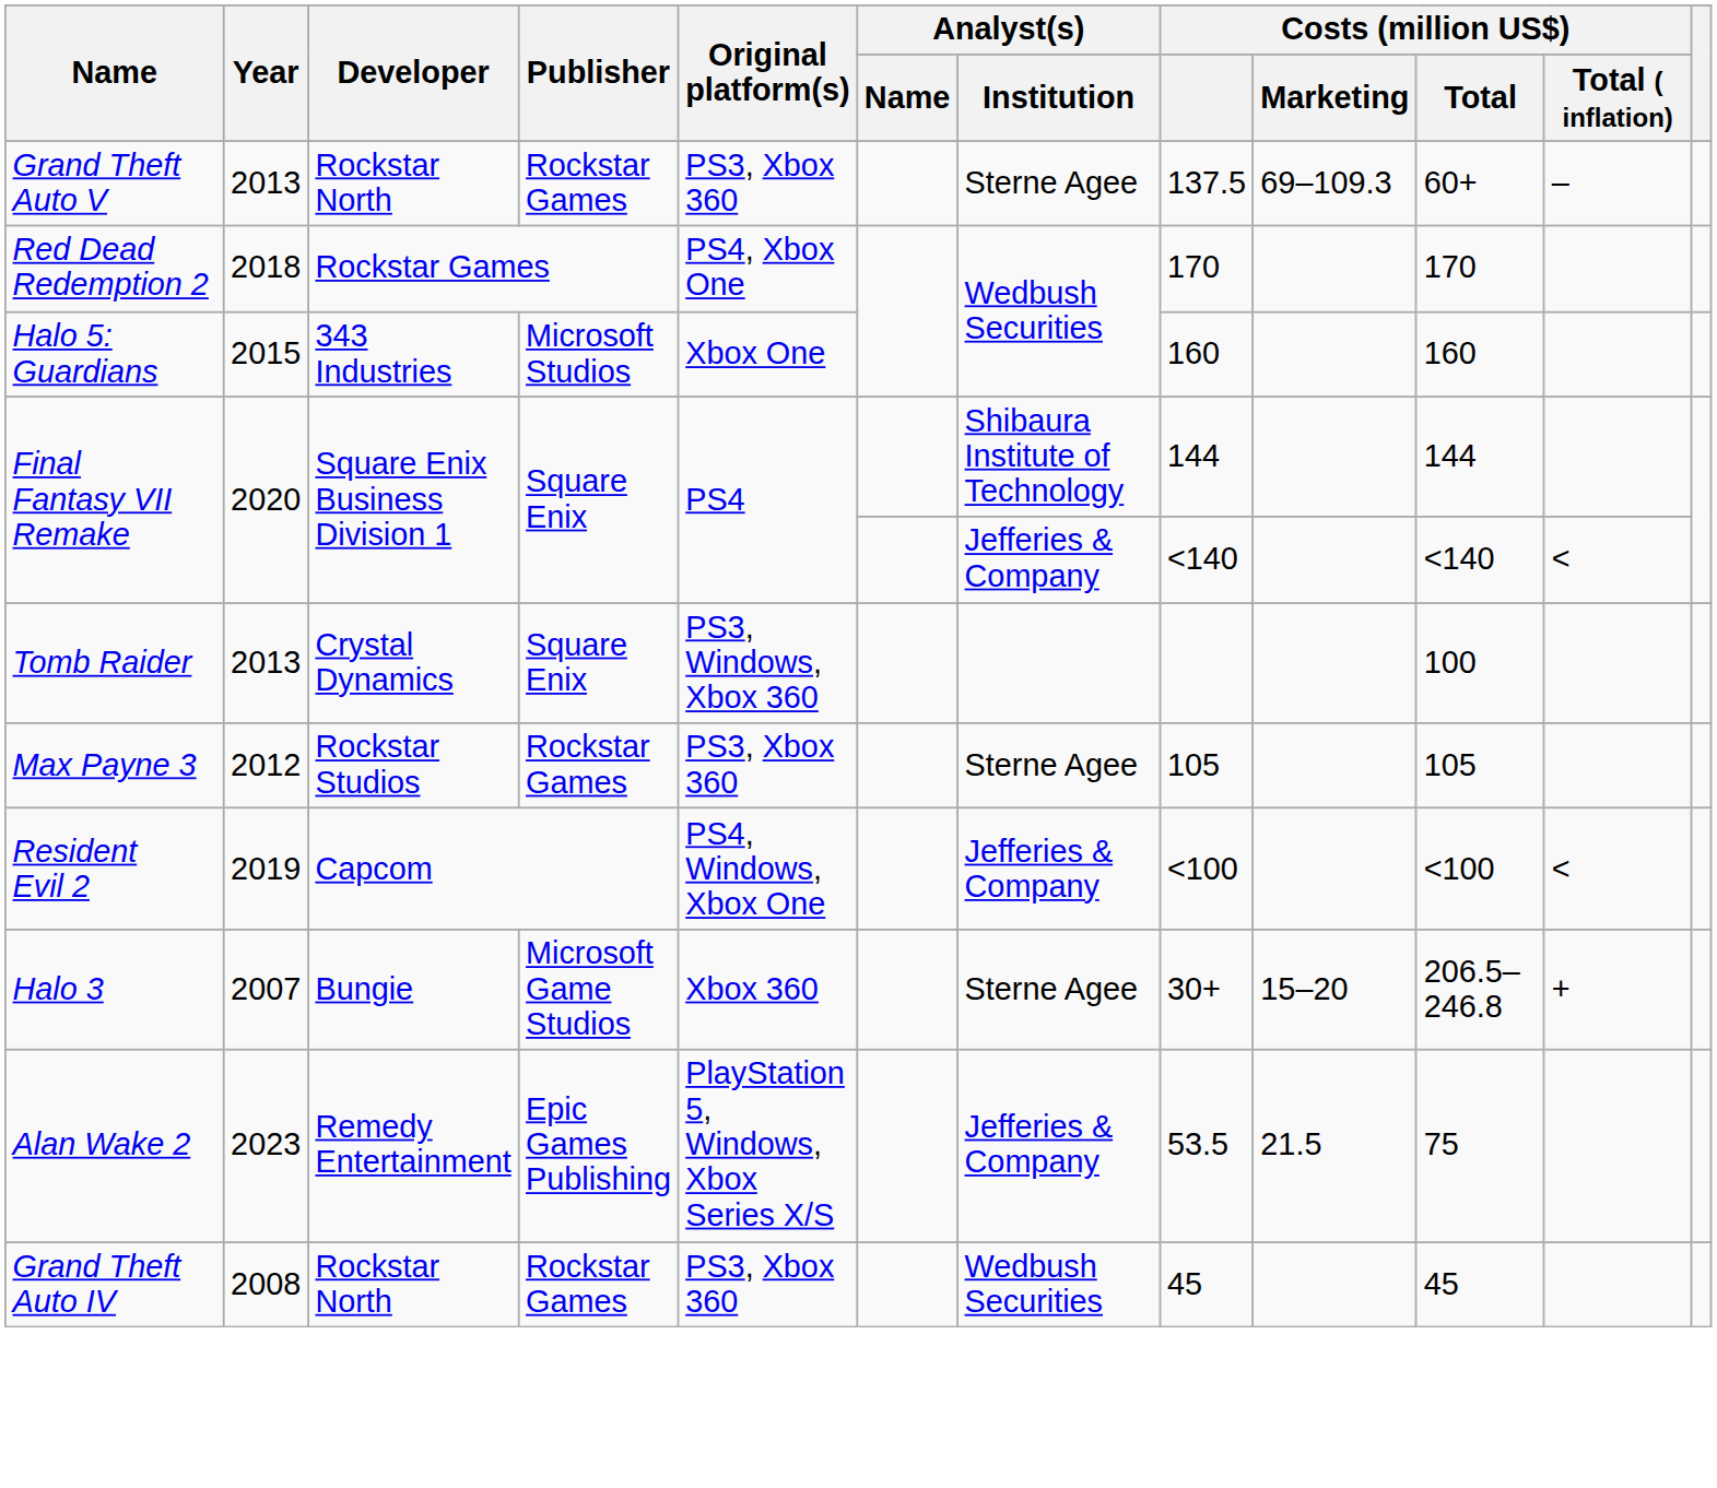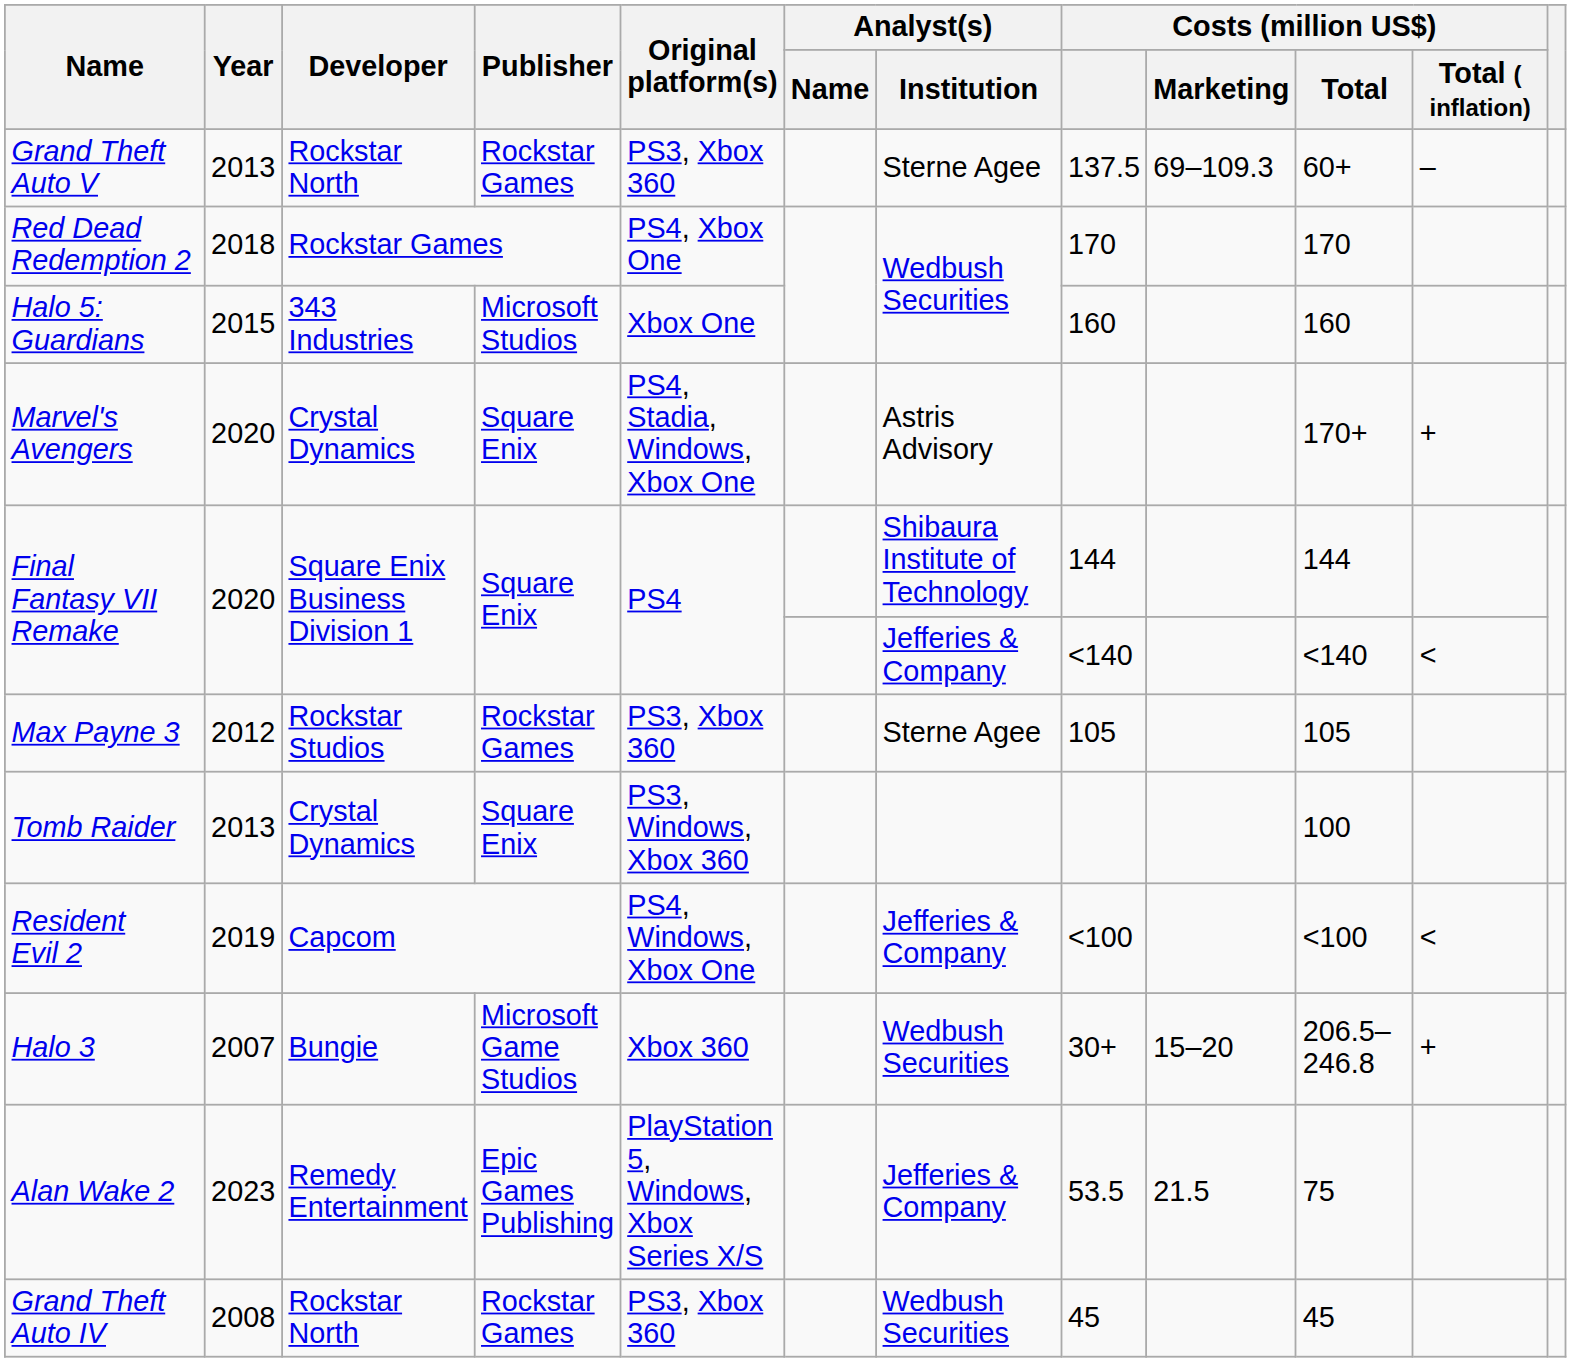 <table class="wikitable sortable sticky-header-multi" width="auto">
 <tr>
 <th width="14%" rowspan="2">Name</th>
 <th width="2%"  rowspan="2">Year</th>
 <th width="8%" rowspan="2">Developer</th>
 <th width="8%" rowspan="2">Publisher</th>
 <th width="10%" rowspan="2">Original platform(s)</th>
 <th width="20%" colspan="2">Analyst(s)</th>
 <th width="36%" colspan="4">Costs (million US$)</th>
 <th width="2%"  rowspan="2" class="unsortable"></th>
 </tr>
 <tr>
 <th>Name</th>
 <th>Institution</th>
 <th data-sort-type="number"></th>
 <th data-sort-type="number">Marketing</th>
 <th data-sort-type="number">Total</th>
 <th data-sort-type="number">Total <small>( inflation)</small></th>
 </tr>
 <tr>
 <td><em><a href='#'>Grand Theft Auto&nbsp;V</a></em></td>
 <td>2013</td>
 <td><a href='#'>Rockstar North</a></td>
 <td><a href='#'>Rockstar Games</a></td>
 <td><a href='#'>PS3</a>, <a href='#'>Xbox 360</a></td>
 <td></td>
 <td>Sterne Agee</td>
 <td>137.5</td>
 <td>69–109.3</td>
 <td>60+</td>
 <td>–</td>
 <td style="text-align:center;"></td>
 </tr>
 <tr>
 <td><em><a href='#'>Red Dead Redemption&nbsp;2</a></em></td>
 <td>2018</td>
 <td colspan="2"><a href='#'>Rockstar Games</a></td>
 <td><a href='#'>PS4</a>, <a href='#'>Xbox One</a></td>
 <td rowspan="2"></td>
 <td rowspan="2"><a href='#'>Wedbush Securities</a></td>
 <td>170</td>
 <td></td>
 <td>170</td>
 <td></td>
 <td style="text-align:center;"></td>
 </tr>
 <tr>
 <td><em><a href='#'>Halo 5: Guardians</a></em></td>
 <td>2015</td>
 <td><a href='#'>343 Industries</a></td>
 <td><a href='#'>Microsoft Studios</a></td>
 <td><a href='#'>Xbox One</a></td>
 <td>160</td>
 <td></td>
 <td>160</td>
 <td></td>
 <td style="text-align:center;"></td>
 </tr>
 <tr>
+<td><em><a href='#'>Marvel's Avengers</a></em></td>
+<td>2020</td>
+<td><a href='#'>Crystal Dynamics</a></td>
+<td><a href='#'>Square Enix</a></td>
+<td><a href='#'>PS4</a>, <a href='#'>Stadia</a>, <a href='#'>Windows</a>, <a href='#'>Xbox One</a></td>
+<td></td>
+<td>Astris Advisory</td>
+<td></td>
+<td></td>
+<td>170+</td>
+<td>+</td>
+<td style="text-align:center;"></td>
+</tr>
+<tr>
 <td rowspan="2"><em><a href='#'>Final Fantasy&nbsp;VII Remake</a></em></td>
 <td rowspan="2">2020</td>
 <td rowspan="2"><a href='#'>Square Enix Business Division 1</a></td>
 <td rowspan="2"><a href='#'>Square Enix</a></td>
 <td rowspan="2"><a href='#'>PS4</a></td>
 <td></td>
 <td><a href='#'>Shibaura Institute of Technology</a></td>
 <td>144</td>
 <td></td>
 <td>144</td>
 <td></td>
 <td rowspan="2" style="text-align:center;"></td>
 </tr>
 <tr>
 <td></td>
 <td><a href='#'>Jefferies & Company</a></td>
 <td><140</td>
 <td></td>
 <td><140</td>
 <td><</td>
 </tr>
 <tr>
+<td><em><a href='#'>Max Payne&nbsp;3</a></em></td>
+<td>2012</td>
+<td><a href='#'>Rockstar Studios</a></td>
+<td><a href='#'>Rockstar Games</a></td>
+<td><a href='#'>PS3</a>, <a href='#'>Xbox 360</a></td>
+<td></td>
+<td>Sterne Agee</td>
+<td>105</td>
+<td></td>
+<td>105</td>
+<td></td>
+<td style="text-align:center;"></td>
+</tr>
+<tr>
 <td><em><a href='#'>Tomb Raider</a></em></td>
 <td>2013</td>
 <td><a href='#'>Crystal Dynamics</a></td>
 <td><a href='#'>Square Enix</a></td>
 <td><a href='#'>PS3</a>, <a href='#'>Windows</a>, <a href='#'>Xbox 360</a></td>
 <td></td>
 <td></td>
 <td></td>
 <td></td>
 <td>100</td>
-<td></td>
-<td style="text-align:center;"></td>
-</tr>
-<tr>
-<td><em><a href='#'>Max Payne&nbsp;3</a></em></td>
-<td>2012</td>
-<td><a href='#'>Rockstar Studios</a></td>
-<td><a href='#'>Rockstar Games</a></td>
-<td><a href='#'>PS3</a>, <a href='#'>Xbox 360</a></td>
-<td></td>
-<td>Sterne Agee</td>
-<td>105</td>
-<td></td>
-<td>105</td>
 <td></td>
 <td style="text-align:center;"></td>
 </tr>
 <tr>
 <td><em><a href='#'>Resident Evil 2</a></em></td>
 <td>2019</td>
 <td colspan="2"><a href='#'>Capcom</a></td>
 <td><a href='#'>PS4</a>, <a href='#'>Windows</a>, <a href='#'>Xbox One</a></td>
 <td></td>
 <td><a href='#'>Jefferies & Company</a></td>
 <td><100</td>
 <td></td>
 <td><100</td>
 <td><</td>
 <td style="text-align:center;"></td>
 </tr>
 <tr>
 <td><em><a href='#'>Halo&nbsp;3</a></em></td>
 <td>2007</td>
 <td><a href='#'>Bungie</a></td>
 <td><a href='#'>Microsoft Game Studios</a></td>
 <td><a href='#'>Xbox 360</a></td>
 <td></td>
-<td>Sterne Agee</td>
+<td><a href='#'>Wedbush Securities</a></td>
 <td>30+</td>
 <td>15–20</td>
 <td>206.5–246.8</td>
 <td>+</td>
 <td style="text-align:center;"></td>
 </tr>
 <tr>
 <td><em><a href='#'>Alan Wake&nbsp;2</a></em></td>
 <td>2023</td>
 <td><a href='#'>Remedy Entertainment</a></td>
 <td><a href='#'>Epic Games Publishing</a></td>
 <td><a href='#'>PlayStation 5</a>, <a href='#'>Windows</a>, <a href='#'>Xbox Series X/S</a></td>
 <td></td>
 <td><a href='#'>Jefferies & Company</a></td>
 <td>53.5</td>
 <td>21.5</td>
 <td>75</td>
 <td></td>
 <td style="text-align:center;"></td>
 </tr>
 <tr>
 <td><em><a href='#'>Grand Theft Auto&nbsp;IV</a></em></td>
 <td>2008</td>
 <td><a href='#'>Rockstar North</a></td>
 <td><a href='#'>Rockstar Games</a></td>
 <td><a href='#'>PS3</a>, <a href='#'>Xbox 360</a></td>
 <td></td>
 <td><a href='#'>Wedbush Securities</a></td>
 <td>45</td>
 <td></td>
 <td>45</td>
 <td></td>
 <td style="text-align:center;"></td>
 </tr>
 </table>
